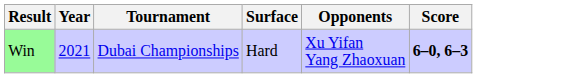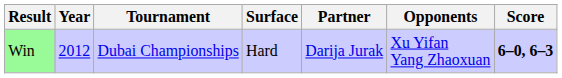 <table class="sortable wikitable">
 <tr>
 <th>Result</th>
 <th>Year</th>
 <th>Tournament</th>
 <th>Surface</th>
+<th>Partner</th>
 <th>Opponents</th>
 <th class=unsortable>Score</th>
 </tr>
 <tr style="background:#ccf;">
 <td style="background:#98fb98;">Win</td>
-<td><a href='#'>2021</a></td>
+<td><a href='#'>2012</a></td>
 <td><a href='#'>Dubai Championships</a></td>
 <td>Hard</td>
+<td> <a href='#'>Darija Jurak</a></td>
 <td> <a href='#'>Xu Yifan</a> <br>  <a href='#'>Yang Zhaoxuan</a></td>
 <td><strong>6–0, 6–3</strong></td>
 </tr>
 </table>
